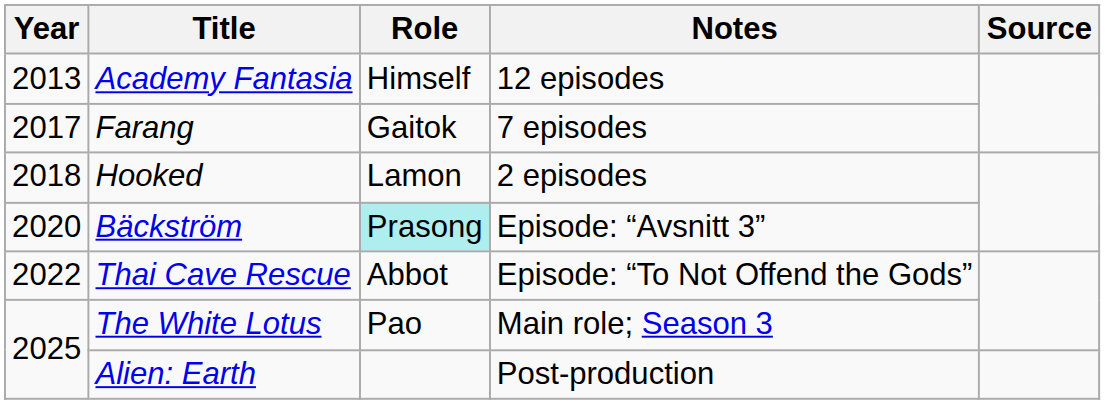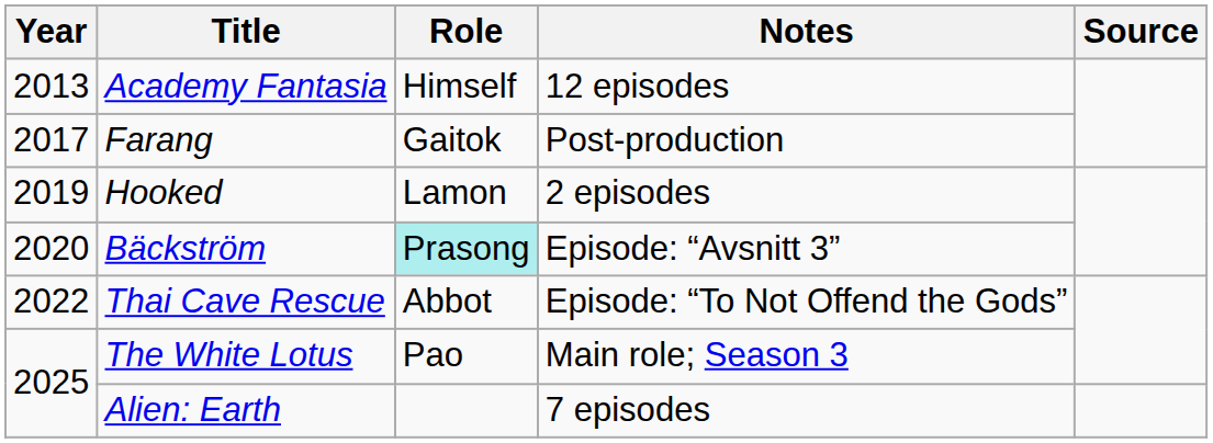 <table class="wikitable sortable">
 <tr>
 <th>Year</th>
 <th>Title</th>
 <th>Role</th>
 <th>Notes</th>
 <th>Source</th>
 </tr>
 <tr>
 <td>2013</td>
 <td><em><a href='#'>Academy Fantasia</a></em></td>
 <td>Himself</td>
 <td>12 episodes</td>
 <td rowspan="2"></td>
 </tr>
 <tr>
 <td>2017</td>
 <td><em>Farang</em></td>
 <td>Gaitok</td>
-<td>7 episodes</td>
+<td>Post-production</td>
 </tr>
 <tr>
-<td>2018</td>
+<td>2019</td>
 <td><em>Hooked</em></td>
 <td>Lamon</td>
 <td>2 episodes</td>
 <td rowspan="2"></td>
 </tr>
 <tr>
 <td>2020</td>
 <td><em><a href='#'>Bäckström</a></em></td>
 <td style="background: paleturquoise;">Prasong</td>
 <td>Episode: “Avsnitt 3”</td>
 </tr>
 <tr>
 <td>2022</td>
 <td><em><a href='#'>Thai Cave Rescue</a></em></td>
 <td>Abbot</td>
 <td>Episode: “To Not Offend the Gods”</td>
 <td rowspan="2"></td>
 </tr>
 <tr>
 <td rowspan=2>2025</td>
 <td><em><a href='#'>The White Lotus</a></em></td>
 <td>Pao</td>
 <td>Main role; <a href='#'>Season 3</a></td>
 </tr>
 <tr>
 <td><em><a href='#'>Alien: Earth</a></em></td>
 <td></td>
-<td>Post-production</td>
+<td>7 episodes</td>
 <td></td>
 </tr>
 </table>
